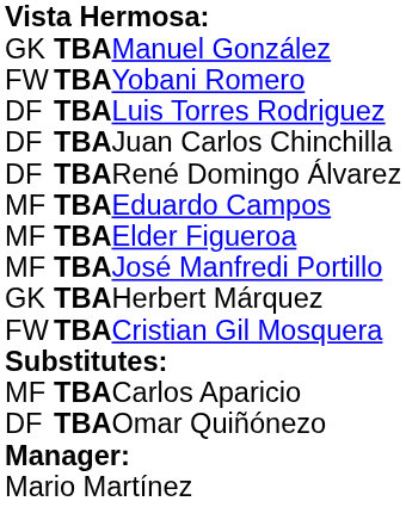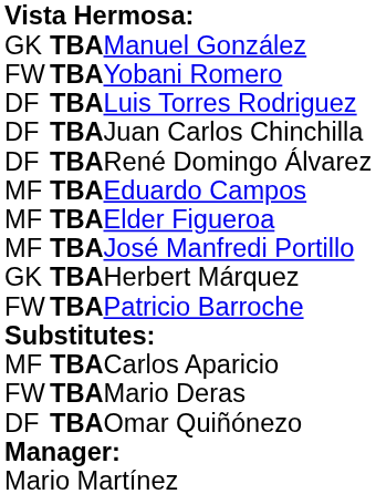 <table style="font-size: 90%" cellspacing="0" cellpadding="0">
 <tr>
 <td colspan="4"><strong>Vista Hermosa:</strong></td>
 </tr>
 <tr>
 <th width="25"></th>
 <th width="25"></th>
 </tr>
 <tr>
 <td>GK</td>
 <td><strong>TBA</strong></td>
 <td>  <a href='#'>Manuel González</a></td>
 </tr>
 <tr>
 <td>FW</td>
 <td><strong>TBA</strong></td>
 <td>  <a href='#'>Yobani Romero</a> </td>
 </tr>
 <tr>
 <td>DF</td>
 <td><strong>TBA</strong></td>
 <td> <a href='#'>Luis Torres Rodriguez</a></td>
 </tr>
 <tr>
 <td>DF</td>
 <td><strong>TBA</strong></td>
 <td> Juan Carlos Chinchilla</td>
 </tr>
 <tr>
 <td>DF</td>
 <td><strong>TBA</strong></td>
 <td> René Domingo Álvarez</td>
 <td></td>
 </tr>
 <tr>
 <td>MF</td>
 <td><strong>TBA</strong></td>
 <td> <a href='#'>Eduardo Campos</a> </td>
 </tr>
 <tr>
 <td>MF</td>
 <td><strong>TBA</strong></td>
 <td> <a href='#'>Elder Figueroa</a></td>
 </tr>
 <tr>
 <td>MF</td>
 <td><strong>TBA</strong></td>
 <td> <a href='#'>José Manfredi Portillo</a></td>
 </tr>
 <tr>
 <td>GK</td>
 <td><strong>TBA</strong></td>
 <td>  Herbert Márquez</td>
 </tr>
 <tr>
 <td>FW</td>
 <td><strong>TBA</strong></td>
-<td> <a href='#'>Cristian Gil Mosquera</a></td>
+<td> <a href='#'>Patricio Barroche</a></td>
 <td></td>
 </tr>
 <tr>
 <td colspan=3><strong>Substitutes:</strong></td>
 </tr>
 <tr>
 <td>MF</td>
 <td><strong>TBA</strong></td>
 <td> Carlos Aparicio</td>
+<td></td>
+</tr>
+<tr>
+<td>FW</td>
+<td><strong>TBA</strong></td>
+<td> Mario Deras</td>
 <td></td>
 </tr>
 <tr>
 <td>DF</td>
 <td><strong>TBA</strong></td>
 <td> Omar Quiñónezo</td>
 <td></td>
 </tr>
 <tr>
 <td colspan=3><strong>Manager:</strong></td>
 </tr>
 <tr>
 <td colspan=4> Mario Martínez</td>
 </tr>
 </table>
